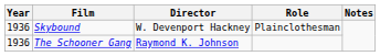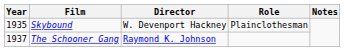 <table class="wikitable">
 <tr>
 <th>Year</th>
 <th>Film</th>
 <th>Director</th>
 <th>Role</th>
 <th>Notes</th>
 </tr>
 <tr>
-<td>1936</td>
+<td>1935</td>
 <td><em><a href='#'>Skybound</a></em></td>
 <td>W. Devenport Hackney</td>
 <td>Plainclothesman</td>
 <td rowspan=2><small></small></td>
 </tr>
 <tr>
-<td>1936</td>
+<td>1937</td>
 <td><em><a href='#'>The Schooner Gang</a></em></td>
 <td><a href='#'>Raymond K. Johnson</a></td>
 <td></td>
 </tr>
 </table>
